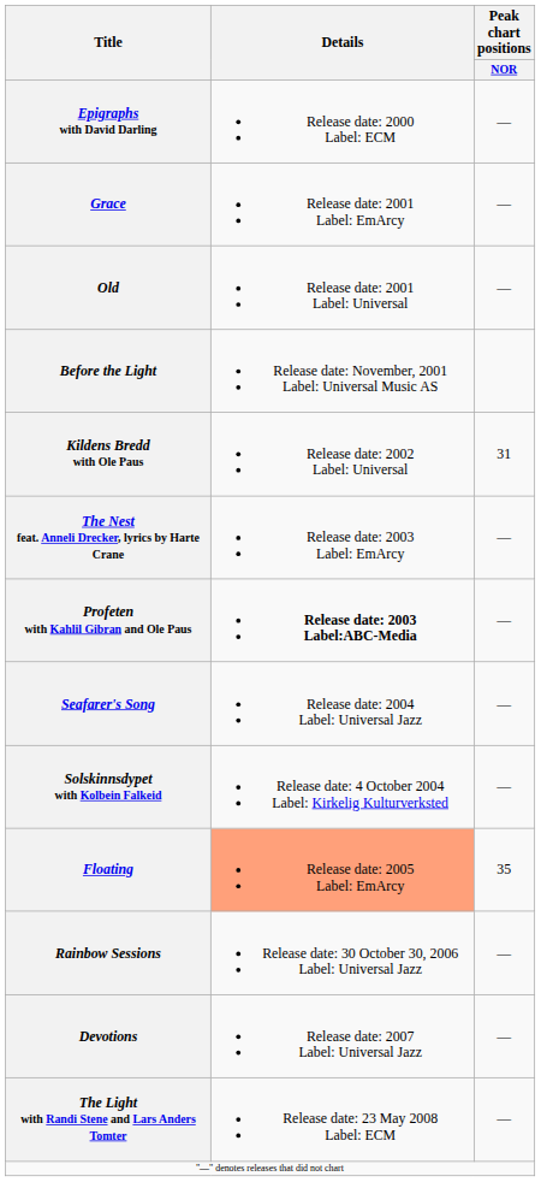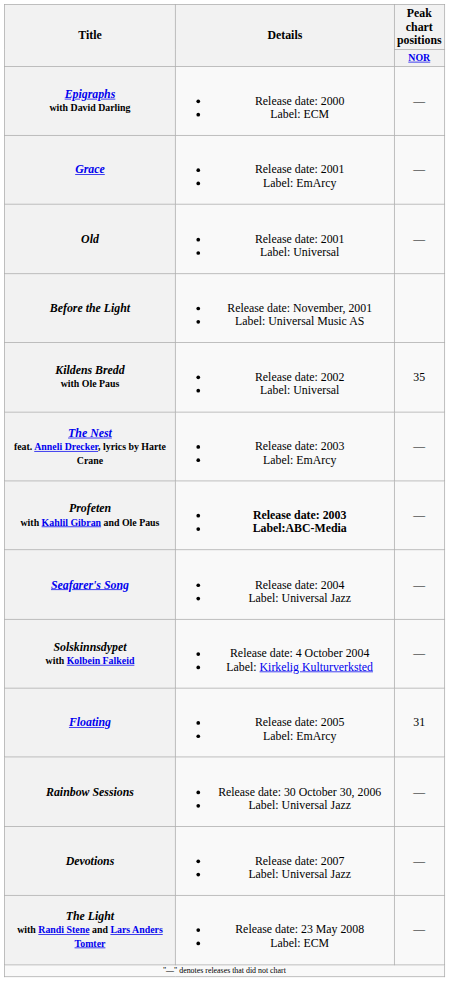 <table class="wikitable plainrowheaders" style="text-align:center;">
 <tr>
 <th rowspan="2" style="width:14em;">Title</th>
 <th rowspan="2" style="width:18em;">Details</th>
 <th>Peak chart positions</th>
 </tr>
 <tr style="font-size:smaller;">
 <th style="width:4em;"><a href='#'>NOR</a><br></th>
 </tr>
 <tr>
 <th scope="row"><em><a href='#'>Epigraphs</a></em> <br><small>with David Darling</small></th>
 <td><br><ul><li>Release date: 2000</li><li>Label: ECM</li></ul></td>
 <td>—</td>
 </tr>
 <tr>
 <th scope="row"><em><a href='#'>Grace</a></em></th>
 <td><br><ul><li>Release date: 2001</li><li>Label: EmArcy</li></ul></td>
 <td>—</td>
 </tr>
 <tr>
 <th scope="row"><em>Old</em></th>
 <td><br><ul><li>Release date:  2001</li><li>Label: Universal</li></ul></td>
 <td>—</td>
 </tr>
 <tr>
 <th scope="row"><em>Before the Light</em></th>
 <td><br><ul><li>Release date: November, 2001</li><li>Label: Universal Music AS</li></ul></td>
 <td></td>
 </tr>
 <tr>
 <th scope="row"><em>Kildens Bredd</em> <br><small>with Ole Paus</small></th>
 <td><br><ul><li>Release date: 2002</li><li>Label: Universal</li></ul></td>
-<td>31</td>
+<td>35</td>
 </tr>
 <tr>
 <th scope="row"><em><a href='#'>The Nest</a></em><br> <small>feat. <a href='#'>Anneli Drecker</a>, lyrics by Harte Crane</small></th>
 <td><br><ul><li>Release date: 2003</li><li>Label: EmArcy</li></ul></td>
 <td>—</td>
 </tr>
 <tr>
 <th scope="row"><em>Profeten</em><br><small> with <a href='#'>Kahlil Gibran</a> and Ole Paus</small></th>
 <td><strong><br><ul><li>Release date: 2003</li><li>Label:ABC-Media</li></ul></strong></td>
 <td>—</td>
 </tr>
 <tr>
 <th scope="row"><em><a href='#'>Seafarer's Song</a></em></th>
 <td><br><ul><li>Release date: 2004</li><li>Label: Universal Jazz</li></ul></td>
 <td>—</td>
 </tr>
 <tr>
 <th scope="row"><em>Solskinnsdypet</em><br><small>with <a href='#'>Kolbein Falkeid</a></small></th>
 <td><br><ul><li>Release date: 4 October 2004</li><li>Label: <a href='#'>Kirkelig Kulturverksted</a></li></ul></td>
 <td>—</td>
 </tr>
 <tr>
 <th scope="row"><em><a href='#'>Floating</a></em></th>
-<td style="background: lightsalmon;"><br><ul><li>Release date: 2005</li><li>Label: EmArcy</li></ul></td>
-<td>35</td>
+<td><br><ul><li>Release date: 2005</li><li>Label: EmArcy</li></ul></td>
+<td>31</td>
 </tr>
 <tr>
 <th scope="row"><em>Rainbow Sessions</em></th>
 <td><br><ul><li>Release date: 30 October 30, 2006</li><li>Label: Universal Jazz</li></ul></td>
 <td>—</td>
 </tr>
 <tr>
 <th scope="row"><em>Devotions</em></th>
 <td><br><ul><li>Release date: 2007</li><li>Label: Universal Jazz</li></ul></td>
 <td>—</td>
 </tr>
 <tr>
 <th scope="row"><em>The Light</em><br><small> with <a href='#'>Randi Stene</a> and <a href='#'>Lars Anders Tomter</a></small></th>
 <td><br><ul><li>Release date: 23 May 2008</li><li>Label: ECM</li></ul></td>
 <td>—</td>
 </tr>
 <tr>
 <td colspan="4" style="font-size:8pt">"—" denotes releases that did not chart</td>
 </tr>
 </table>
